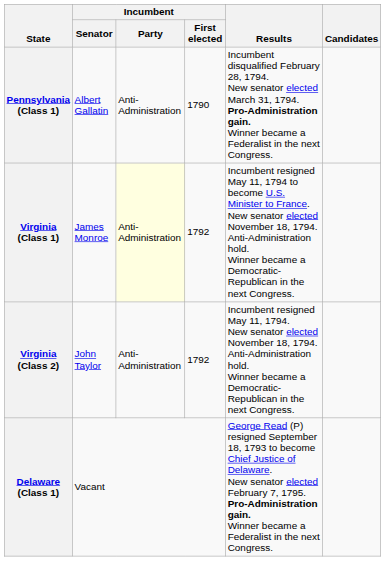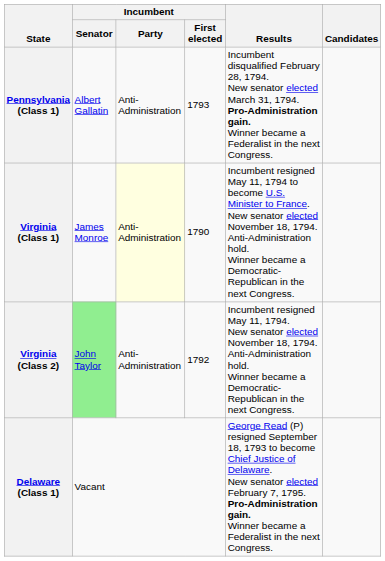 <table class=wikitable>
 <tr valign=bottom>
 <th rowspan=2>State</th>
 <th colspan=3>Incumbent</th>
 <th rowspan=2>Results</th>
 <th rowspan=2>Candidates</th>
 </tr>
 <tr>
 <th>Senator</th>
 <th>Party</th>
 <th>First elected</th>
 </tr>
 <tr>
 <th><a href='#'>Pennsylvania</a><br>(Class 1)</th>
 <td><a href='#'>Albert Gallatin</a></td>
 <td>Anti-Administration</td>
-<td [[1794 United States Senate special election in Pennsylvania>1790 </td>
+<td [[1794 United States Senate special election in Pennsylvania>1793 </td>
 <td>Incumbent disqualified February 28, 1794.<br>New senator <a href='#'>elected</a> March 31, 1794.<br><strong>Pro-Administration gain.</strong><br>Winner became a Federalist in the next Congress.</td>
 <td nowrap></td>
 </tr>
 <tr>
 <th><a href='#'>Virginia</a><br>(Class 1)</th>
 <td><a href='#'>James Monroe</a></td>
 <td style="background: lightyellow;">Anti-Administration</td>
-<td [[1790 United States Senate special election in Virginia>1792 </td>
+<td [[1790 United States Senate special election in Virginia>1790 </td>
 <td>Incumbent resigned May 11, 1794 to become <a href='#'>U.S. Minister to France</a>.<br>New senator <a href='#'>elected</a> November 18, 1794.<br>Anti-Administration hold.<br>Winner became a Democratic-Republican in the next Congress.</td>
 <td nowrap></td>
 </tr>
 <tr>
 <th><a href='#'>Virginia</a><br>(Class 2)</th>
-<td><a href='#'>John Taylor</a></td>
+<td style="background: lightgreen;"><a href='#'>John Taylor</a></td>
 <td>Anti-Administration</td>
 <td [[1792 United States Senate special election in Virginia>1792 </td>
 <td>Incumbent resigned May 11, 1794.<br>New senator <a href='#'>elected</a> November 18, 1794.<br>Anti-Administration hold.<br>Winner became a Democratic-Republican in the next Congress.</td>
 <td nowrap></td>
 </tr>
 <tr>
 <th><a href='#'>Delaware</a><br>(Class 1)</th>
 <td colspan=3>Vacant</td>
 <td><a href='#'>George Read</a> (P) resigned September 18, 1793 to become <a href='#'>Chief Justice of Delaware</a>.<br>New senator <a href='#'>elected</a> February 7, 1795.<br><strong>Pro-Administration gain.</strong><br>Winner became a Federalist in the next Congress.</td>
 <td nowrap></td>
 </tr>
 </table>
